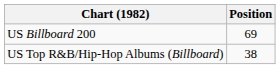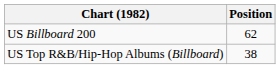 <table class="wikitable sortable">
 <tr>
 <th>Chart (1982)</th>
 <th>Position</th>
 </tr>
 <tr>
 <td>US <em>Billboard</em> 200</td>
-<td style="text-align:center;">69</td>
+<td style="text-align:center;">62</td>
 </tr>
 <tr>
 <td>US Top R&B/Hip-Hop Albums (<em>Billboard</em>)</td>
 <td style="text-align:center;">38</td>
 </tr>
 </table>
